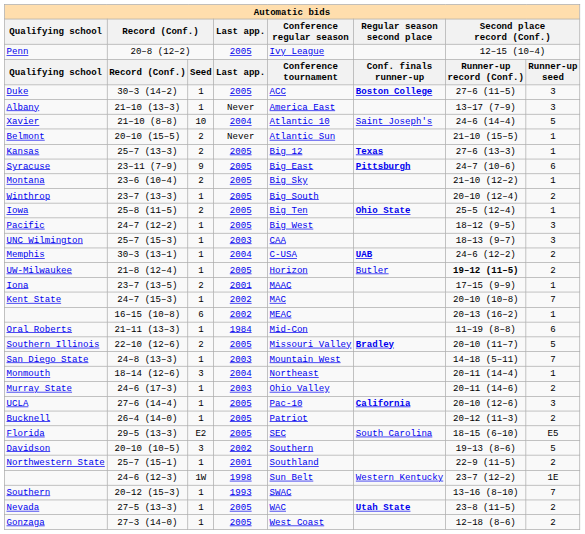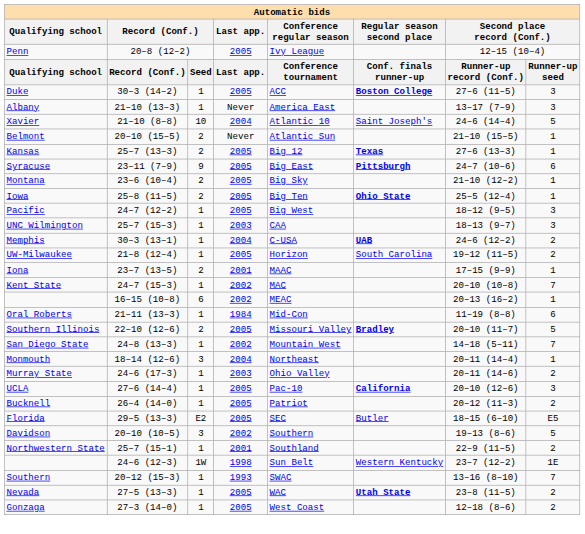 <table class="wikitable">
 <tr>
 <th colspan="8" style="background:#ffdead;">Automatic bids</th>
 </tr>
 <tr>
 <th>Qualifying school</th>
 <th colspan="2">Record (Conf.)</th>
 <th>Last app.</th>
 <th>Conference<br>regular season</th>
 <th>Regular season<br>second place</th>
 <th colspan="2">Second place<br>record (Conf.)</th>
 </tr>
 <tr>
 <td><a href='#'>Penn</a></td>
 <td colspan=2 align=center>20–8 (12–2)</td>
 <td align=center><a href='#'>2005</a></td>
 <td><a href='#'>Ivy League</a></td>
 <td></td>
 <td colspan=2 align=center>12–15 (10–4)</td>
 </tr>
 <tr>
 <th>Qualifying school</th>
 <th>Record (Conf.)</th>
 <th>Seed</th>
 <th>Last app.</th>
 <th>Conference<br>tournament</th>
 <th>Conf. finals<br>runner-up</th>
 <th>Runner-up<br>record (Conf.)</th>
 <th>Runner-up<br>seed</th>
 </tr>
 <tr>
 <td><a href='#'>Duke</a></td>
 <td align=center>30–3 (14–2)</td>
 <td align=center>1</td>
 <td align=center><a href='#'>2005</a></td>
 <td><a href='#'>ACC</a></td>
 <td><strong><a href='#'>Boston College</a></strong></td>
 <td align=center>27–6 (11–5)</td>
 <td align=center>3</td>
 </tr>
 <tr>
 <td><a href='#'>Albany</a></td>
 <td align=center>21–10 (13–3)</td>
 <td align=center>1</td>
 <td align=center>Never</td>
 <td><a href='#'>America East</a></td>
 <td></td>
 <td align=center>13–17 (7–9)</td>
 <td align=center>3</td>
 </tr>
 <tr>
 <td><a href='#'>Xavier</a></td>
 <td align=center>21–10 (8–8)</td>
 <td align=center>10</td>
 <td align=center><a href='#'>2004</a></td>
 <td><a href='#'>Atlantic 10</a></td>
 <td><a href='#'>Saint Joseph's</a></td>
 <td align=center>24–6 (14–4)</td>
 <td align=center>5</td>
 </tr>
 <tr>
 <td><a href='#'>Belmont</a></td>
 <td align=center>20–10 (15–5)</td>
 <td align=center>2</td>
 <td align=center>Never</td>
 <td><a href='#'>Atlantic Sun</a></td>
 <td></td>
 <td align=center>21–10 (15–5)</td>
 <td align=center>1</td>
 </tr>
 <tr>
 <td><a href='#'>Kansas</a></td>
 <td align=center>25–7 (13–3)</td>
 <td align=center>2</td>
 <td align=center><a href='#'>2005</a></td>
 <td><a href='#'>Big 12</a></td>
 <td><strong><a href='#'>Texas</a></strong></td>
 <td align=center>27–6 (13–3)</td>
 <td align=center>1</td>
 </tr>
 <tr>
 <td><a href='#'>Syracuse</a></td>
 <td align=center>23–11 (7–9)</td>
 <td align=center>9</td>
 <td align=center><a href='#'>2005</a></td>
 <td><a href='#'>Big East</a></td>
 <td><strong><a href='#'>Pittsburgh</a></strong></td>
 <td align=center>24–7 (10–6)</td>
 <td align=center>6</td>
 </tr>
 <tr>
 <td><a href='#'>Montana</a></td>
 <td align=center>23–6 (10–4)</td>
 <td align=center>2</td>
 <td align=center><a href='#'>2005</a></td>
 <td><a href='#'>Big Sky</a></td>
 <td></td>
 <td align=center>21–10 (12–2)</td>
 <td align=center>1</td>
 </tr>
 <tr>
-<td><a href='#'>Winthrop</a></td>
-<td align=center>23–7 (13–3)</td>
-<td align=center>1</td>
-<td align=center><a href='#'>2005</a></td>
-<td><a href='#'>Big South</a></td>
-<td></td>
-<td align=center>20–10 (12–4)</td>
-<td align=center>2</td>
-</tr>
-<tr>
 <td><a href='#'>Iowa</a></td>
 <td align=center>25–8 (11–5)</td>
 <td align=center>2</td>
 <td align=center><a href='#'>2005</a></td>
 <td><a href='#'>Big Ten</a></td>
 <td><strong><a href='#'>Ohio State</a></strong></td>
 <td align=center>25–5 (12–4)</td>
 <td align=center>1</td>
 </tr>
 <tr>
 <td><a href='#'>Pacific</a></td>
 <td align=center>24–7 (12–2)</td>
 <td align=center>1</td>
 <td align=center><a href='#'>2005</a></td>
 <td><a href='#'>Big West</a></td>
 <td></td>
 <td align=center>18–12 (9–5)</td>
 <td align=center>3</td>
 </tr>
 <tr>
 <td><a href='#'>UNC Wilmington</a></td>
 <td align=center>25–7 (15–3)</td>
 <td align=center>1</td>
 <td align=center><a href='#'>2003</a></td>
 <td><a href='#'>CAA</a></td>
 <td></td>
 <td align=center>18–13 (9–7)</td>
 <td align=center>3</td>
 </tr>
 <tr>
 <td><a href='#'>Memphis</a></td>
 <td align=center>30–3 (13–1)</td>
 <td align=center>1</td>
 <td align=center><a href='#'>2004</a></td>
 <td><a href='#'>C-USA</a></td>
 <td><strong><a href='#'>UAB</a></strong></td>
 <td align=center>24–6 (12–2)</td>
 <td align=center>2</td>
 </tr>
 <tr>
 <td><a href='#'>UW-Milwaukee</a></td>
 <td align=center>21–8 (12–4)</td>
 <td align=center>1</td>
 <td align=center><a href='#'>2005</a></td>
 <td><a href='#'>Horizon</a></td>
-<td><a href='#'>Butler</a></td>
-<td align=center><strong>19–12 (11–5)</strong></td>
+<td><a href='#'>South Carolina</a></td>
+<td align=center>19–12 (11–5)</td>
 <td align=center>2</td>
 </tr>
 <tr>
 <td><a href='#'>Iona</a></td>
 <td align=center>23–7 (13–5)</td>
 <td align=center>2</td>
 <td align=center><a href='#'>2001</a></td>
 <td><a href='#'>MAAC</a></td>
 <td></td>
 <td align=center>17–15 (9–9)</td>
 <td align=center>1</td>
 </tr>
 <tr>
 <td><a href='#'>Kent State</a></td>
 <td align=center>24–7 (15–3)</td>
 <td align=center>1</td>
 <td align=center><a href='#'>2002</a></td>
 <td><a href='#'>MAC</a></td>
 <td></td>
 <td align=center>20–10 (10–8)</td>
 <td align=center>7</td>
 </tr>
 <tr>
 <td></td>
 <td align=center>16–15 (10–8)</td>
 <td align=center>6</td>
 <td align=center><a href='#'>2002</a></td>
 <td><a href='#'>MEAC</a></td>
 <td></td>
 <td align=center>20–13 (16–2)</td>
 <td align=center>1</td>
 </tr>
 <tr>
 <td><a href='#'>Oral Roberts</a></td>
 <td align=center>21–11 (13–3)</td>
 <td align=center>1</td>
 <td align=center><a href='#'>1984</a></td>
 <td><a href='#'>Mid-Con</a></td>
 <td></td>
 <td align=center>11–19 (8–8)</td>
 <td align=center>6</td>
 </tr>
 <tr>
 <td><a href='#'>Southern Illinois</a></td>
 <td align=center>22–10 (12–6)</td>
 <td align=center>2</td>
 <td align=center><a href='#'>2005</a></td>
 <td><a href='#'>Missouri Valley</a></td>
 <td><strong><a href='#'>Bradley</a></strong></td>
 <td align=center>20–10 (11–7)</td>
 <td align=center>5</td>
 </tr>
 <tr>
 <td><a href='#'>San Diego State</a></td>
 <td align=center>24–8 (13–3)</td>
 <td align=center>1</td>
-<td align=center><a href='#'>2003</a></td>
+<td align=center><a href='#'>2002</a></td>
 <td><a href='#'>Mountain West</a></td>
 <td></td>
 <td align=center>14–18 (5–11)</td>
 <td align=center>7</td>
 </tr>
 <tr>
 <td><a href='#'>Monmouth</a></td>
 <td align=center>18–14 (12–6)</td>
 <td align=center>3</td>
 <td align=center><a href='#'>2004</a></td>
 <td><a href='#'>Northeast</a></td>
 <td></td>
 <td align=center>20–11 (14–4)</td>
 <td align=center>1</td>
 </tr>
 <tr>
 <td><a href='#'>Murray State</a></td>
 <td align=center>24–6 (17–3)</td>
 <td align=center>1</td>
 <td align=center><a href='#'>2003</a></td>
 <td><a href='#'>Ohio Valley</a></td>
 <td></td>
 <td align=center>20–11 (14–6)</td>
 <td align=center>2</td>
 </tr>
 <tr>
 <td><a href='#'>UCLA</a></td>
 <td align=center>27–6 (14–4)</td>
 <td align=center>1</td>
 <td align=center><a href='#'>2005</a></td>
 <td><a href='#'>Pac-10</a></td>
 <td><strong><a href='#'>California</a></strong></td>
 <td align=center>20–10 (12–6)</td>
 <td align=center>3</td>
 </tr>
 <tr>
 <td><a href='#'>Bucknell</a></td>
 <td align=center>26–4 (14–0)</td>
 <td align=center>1</td>
 <td align=center><a href='#'>2005</a></td>
 <td><a href='#'>Patriot</a></td>
 <td></td>
 <td align=center>20–12 (11–3)</td>
 <td align=center>2</td>
 </tr>
 <tr>
 <td><a href='#'>Florida</a></td>
 <td align=center>29–5 (13–3)</td>
 <td align=center>E2</td>
 <td align=center><a href='#'>2005</a></td>
 <td><a href='#'>SEC</a></td>
-<td><a href='#'>South Carolina</a></td>
+<td><a href='#'>Butler</a></td>
 <td align=center>18–15 (6–10)</td>
 <td align=center>E5</td>
 </tr>
 <tr>
 <td><a href='#'>Davidson</a></td>
 <td align=center>20–10 (10–5)</td>
 <td align=center>3</td>
 <td align=center><a href='#'>2002</a></td>
 <td><a href='#'>Southern</a></td>
 <td></td>
 <td align=center>19–13 (8–6)</td>
 <td align=center>5</td>
 </tr>
 <tr>
 <td><a href='#'>Northwestern State</a></td>
 <td align=center>25–7 (15–1)</td>
 <td align=center>1</td>
 <td align=center><a href='#'>2001</a></td>
 <td><a href='#'>Southland</a></td>
 <td></td>
 <td align=center>22–9 (11–5)</td>
 <td align=center>2</td>
 </tr>
 <tr>
 <td></td>
 <td align=center>24–6 (12–3)</td>
 <td align=center>1W</td>
 <td align=center><a href='#'>1998</a></td>
 <td><a href='#'>Sun Belt</a></td>
 <td><a href='#'>Western Kentucky</a></td>
 <td align=center>23–7 (12–2)</td>
 <td align=center>1E</td>
 </tr>
 <tr>
 <td><a href='#'>Southern</a></td>
 <td align=center>20–12 (15–3)</td>
 <td align=center>1</td>
 <td align=center><a href='#'>1993</a></td>
 <td><a href='#'>SWAC</a></td>
 <td></td>
 <td align=center>13–16 (8–10)</td>
 <td align=center>7</td>
 </tr>
 <tr>
 <td><a href='#'>Nevada</a></td>
 <td align=center>27–5 (13–3)</td>
 <td align=center>1</td>
 <td align=center><a href='#'>2005</a></td>
 <td><a href='#'>WAC</a></td>
 <td><strong><a href='#'>Utah State</a></strong></td>
 <td align=center>23–8 (11–5)</td>
 <td align=center>2</td>
 </tr>
 <tr>
 <td><a href='#'>Gonzaga</a></td>
 <td align=center>27–3 (14–0)</td>
 <td align=center>1</td>
 <td align=center><a href='#'>2005</a></td>
 <td><a href='#'>West Coast</a></td>
 <td></td>
 <td align=center>12–18 (8–6)</td>
 <td align=center>2</td>
 </tr>
 </table>
